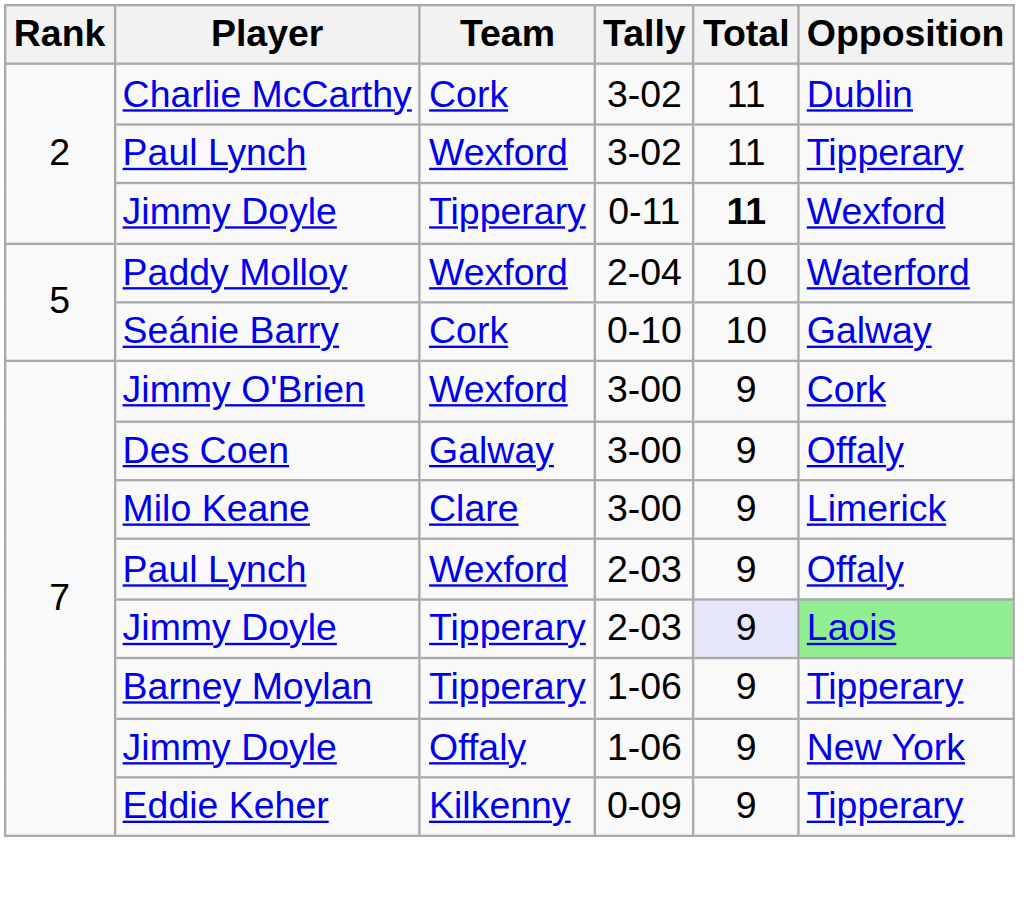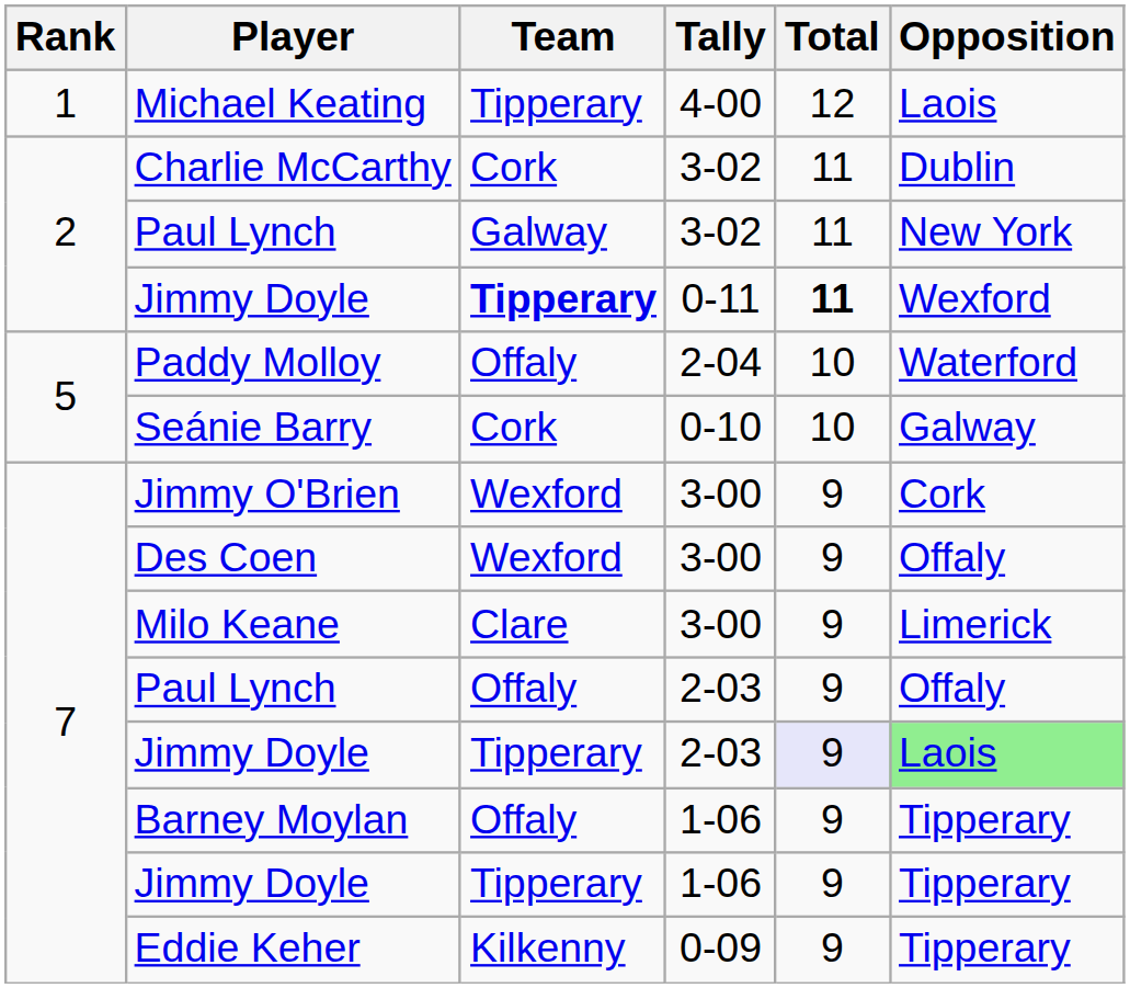 <table class="wikitable">
 <tr>
 <th>Rank</th>
 <th>Player</th>
 <th>Team</th>
 <th>Tally</th>
 <th>Total</th>
 <th>Opposition</th>
+</tr>
+<tr>
+<td rowspan=1 align=center>1</td>
+<td><a href='#'>Michael Keating</a></td>
+<td><a href='#'>Tipperary</a></td>
+<td align=center>4-00</td>
+<td align=center>12</td>
+<td><a href='#'>Laois</a></td>
 </tr>
 <tr>
 <td rowspan=3 align=center>2</td>
 <td><a href='#'>Charlie McCarthy</a></td>
 <td><a href='#'>Cork</a></td>
 <td align=center>3-02</td>
 <td align=center>11</td>
 <td><a href='#'>Dublin</a></td>
 </tr>
 <tr>
 <td><a href='#'>Paul Lynch</a></td>
-<td><a href='#'>Wexford</a></td>
+<td><a href='#'>Galway</a></td>
 <td align=center>3-02</td>
 <td align=center>11</td>
-<td><a href='#'>Tipperary</a></td>
+<td><a href='#'>New York</a></td>
 </tr>
 <tr>
 <td><a href='#'>Jimmy Doyle</a></td>
-<td><a href='#'>Tipperary</a></td>
+<td><strong><a href='#'>Tipperary</a></strong></td>
 <td align=center>0-11</td>
 <td align=center><strong>11</strong></td>
 <td><a href='#'>Wexford</a></td>
 </tr>
 <tr>
 <td rowspan=2 align=center>5</td>
 <td><a href='#'>Paddy Molloy</a></td>
-<td><a href='#'>Wexford</a></td>
+<td><a href='#'>Offaly</a></td>
 <td align=center>2-04</td>
 <td align=center>10</td>
 <td><a href='#'>Waterford</a></td>
 </tr>
 <tr>
 <td><a href='#'>Seánie Barry</a></td>
 <td><a href='#'>Cork</a></td>
 <td align=center>0-10</td>
 <td align=center>10</td>
 <td><a href='#'>Galway</a></td>
 </tr>
 <tr>
 <td rowspan=8 align=center>7</td>
 <td><a href='#'>Jimmy O'Brien</a></td>
 <td><a href='#'>Wexford</a></td>
 <td align=center>3-00</td>
 <td align=center>9</td>
 <td><a href='#'>Cork</a></td>
 </tr>
 <tr>
 <td><a href='#'>Des Coen</a></td>
-<td><a href='#'>Galway</a></td>
+<td><a href='#'>Wexford</a></td>
 <td align=center>3-00</td>
 <td align=center>9</td>
 <td><a href='#'>Offaly</a></td>
 </tr>
 <tr>
 <td><a href='#'>Milo Keane</a></td>
 <td><a href='#'>Clare</a></td>
 <td align=center>3-00</td>
 <td align=center>9</td>
 <td><a href='#'>Limerick</a></td>
 </tr>
 <tr>
 <td><a href='#'>Paul Lynch</a></td>
-<td><a href='#'>Wexford</a></td>
+<td><a href='#'>Offaly</a></td>
 <td align=center>2-03</td>
 <td align=center>9</td>
 <td><a href='#'>Offaly</a></td>
 </tr>
 <tr>
 <td><a href='#'>Jimmy Doyle</a></td>
 <td><a href='#'>Tipperary</a></td>
 <td align=center>2-03</td>
 <td align=center style="background: lavender;">9</td>
 <td style="background: lightgreen;"><a href='#'>Laois</a></td>
 </tr>
 <tr>
 <td><a href='#'>Barney Moylan</a></td>
-<td><a href='#'>Tipperary</a></td>
+<td><a href='#'>Offaly</a></td>
 <td align=center>1-06</td>
 <td align=center>9</td>
 <td><a href='#'>Tipperary</a></td>
 </tr>
 <tr>
 <td><a href='#'>Jimmy Doyle</a></td>
-<td><a href='#'>Offaly</a></td>
+<td><a href='#'>Tipperary</a></td>
 <td align=center>1-06</td>
 <td align=center>9</td>
-<td><a href='#'>New York</a></td>
+<td><a href='#'>Tipperary</a></td>
 </tr>
 <tr>
 <td><a href='#'>Eddie Keher</a></td>
 <td><a href='#'>Kilkenny</a></td>
 <td align=center>0-09</td>
 <td align=center>9</td>
 <td><a href='#'>Tipperary</a></td>
 </tr>
 </table>
